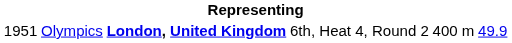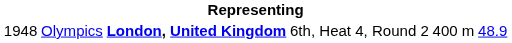 <table>
 <tr>
 <th colspan="6">Representing </th>
 </tr>
 <tr>
-<td>1951</td>
+<td>1948</td>
 <td><a href='#'>Olympics</a></td>
 <td><strong><a href='#'>London</a>, <a href='#'>United Kingdom</a></strong></td>
 <td>6th, Heat 4, Round 2</td>
 <td>400 m</td>
-<td><a href='#'>49.9</a></td>
+<td><a href='#'>48.9</a></td>
 </tr>
 </table>
